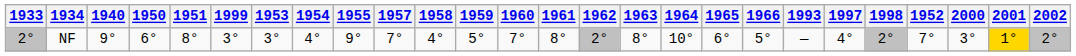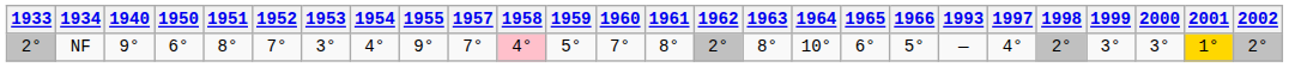 <table class="wikitable" style="margin:0.5em ; font-size:80%">
 <tr>
 <th><a href='#'>1933</a></th>
 <th><a href='#'>1934</a></th>
 <th><a href='#'>1940</a></th>
 <th><a href='#'>1950</a></th>
 <th><a href='#'>1951</a></th>
-<th><a href='#'>1999</a></th>
+<th><a href='#'>1952</a></th>
 <th><a href='#'>1953</a></th>
 <th><a href='#'>1954</a></th>
 <th><a href='#'>1955</a></th>
 <th><a href='#'>1957</a></th>
 <th><a href='#'>1958</a></th>
 <th><a href='#'>1959</a></th>
 <th><a href='#'>1960</a></th>
 <th><a href='#'>1961</a></th>
 <th><a href='#'>1962</a></th>
 <th><a href='#'>1963</a></th>
 <th><a href='#'>1964</a></th>
 <th><a href='#'>1965</a></th>
 <th><a href='#'>1966</a></th>
 <th><a href='#'>1993</a></th>
 <th><a href='#'>1997</a></th>
 <th><a href='#'>1998</a></th>
-<th><a href='#'>1952</a></th>
+<th><a href='#'>1999</a></th>
 <th><a href='#'>2000</a></th>
 <th><a href='#'>2001</a></th>
 <th><a href='#'>2002</a></th>
 </tr>
 <tr>
 <td align=center style="background:silver;">2°</td>
 <td align=center>NF</td>
 <td align=center>9°</td>
 <td align=center>6°</td>
 <td align=center>8°</td>
-<td align=center>3°</td>
+<td align=center>7°</td>
 <td align=center>3°</td>
 <td align=center>4°</td>
 <td align=center>9°</td>
 <td align=center>7°</td>
-<td align=center>4°</td>
+<td align=center style="background: pink;">4°</td>
 <td align=center>5°</td>
 <td align=center>7°</td>
 <td align=center>8°</td>
 <td align=center style="background:silver;">2°</td>
 <td align=center>8°</td>
 <td align=center>10°</td>
 <td align=center>6°</td>
 <td align=center>5°</td>
 <td align=center>—</td>
 <td align=center>4°</td>
 <td align=center style="background:silver;">2°</td>
-<td align=center>7°</td>
+<td align=center>3°</td>
 <td align=center>3°</td>
 <td align=center style="background:gold;">1°</td>
 <td align=center style="background:silver;">2°</td>
 </tr>
 </table>
